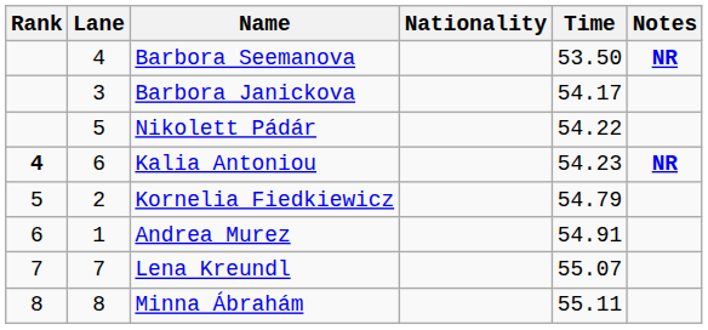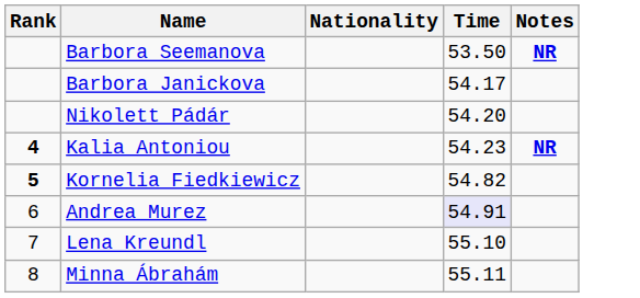 <table class="wikitable sortable" style="text-align:center">
 <tr>
 <th>Rank</th>
-<th>Lane</th>
 <th>Name</th>
 <th>Nationality</th>
 <th>Time</th>
 <th>Notes</th>
 </tr>
 <tr>
 <td></td>
-<td>4</td>
 <td align=left><a href='#'>Barbora Seemanova</a></td>
 <td align=left></td>
 <td>53.50</td>
 <td><strong><a href='#'>NR</a></strong></td>
 </tr>
 <tr>
 <td></td>
-<td>3</td>
 <td align=left><a href='#'>Barbora Janickova</a></td>
 <td align=left></td>
 <td>54.17</td>
 <td></td>
 </tr>
 <tr>
 <td></td>
-<td>5</td>
 <td align=left><a href='#'>Nikolett Pádár</a></td>
 <td align=left></td>
-<td>54.22</td>
+<td>54.20</td>
 <td></td>
 </tr>
 <tr>
 <td><strong>4</strong></td>
-<td>6</td>
 <td align=left><a href='#'>Kalia Antoniou</a></td>
 <td align=left></td>
 <td>54.23</td>
 <td><strong><a href='#'>NR</a></strong></td>
 </tr>
 <tr>
-<td>5</td>
-<td>2</td>
+<td><strong>5</strong></td>
 <td align=left><a href='#'>Kornelia Fiedkiewicz</a></td>
 <td align=left></td>
-<td>54.79</td>
+<td>54.82</td>
 <td></td>
 </tr>
 <tr>
 <td>6</td>
-<td>1</td>
 <td align=left><a href='#'>Andrea Murez</a></td>
 <td align=left></td>
-<td>54.91</td>
+<td style="background: lavender;">54.91</td>
 <td></td>
 </tr>
 <tr>
 <td>7</td>
-<td>7</td>
 <td align=left><a href='#'>Lena Kreundl</a></td>
 <td align=left></td>
-<td>55.07</td>
+<td>55.10</td>
 <td></td>
 </tr>
 <tr>
-<td>8</td>
 <td>8</td>
 <td align=left><a href='#'>Minna Ábrahám</a></td>
 <td align=left></td>
 <td>55.11</td>
 <td></td>
 </tr>
 </table>
